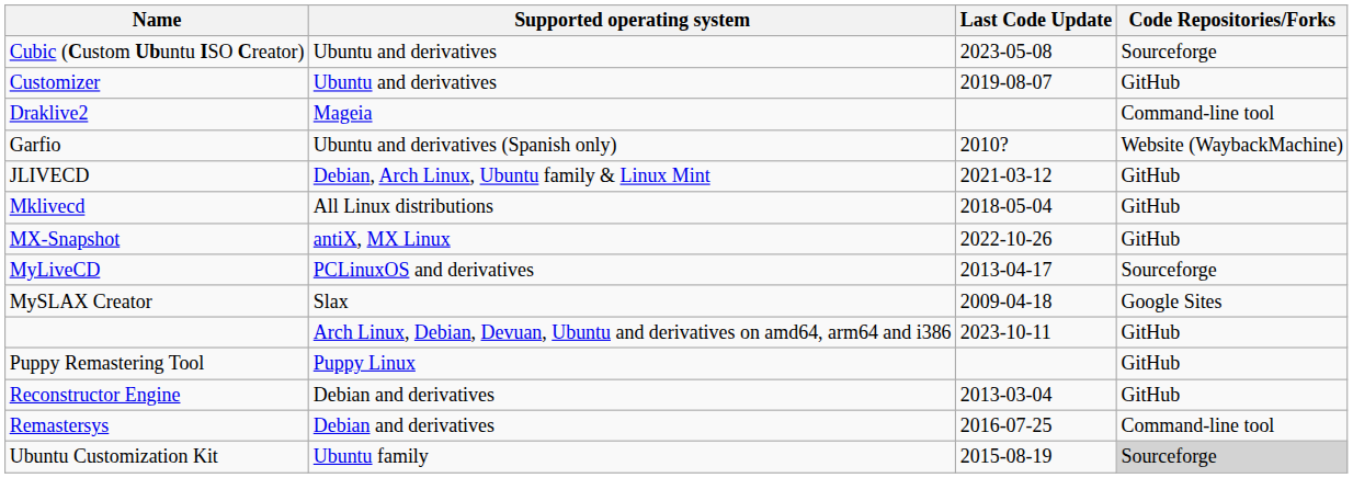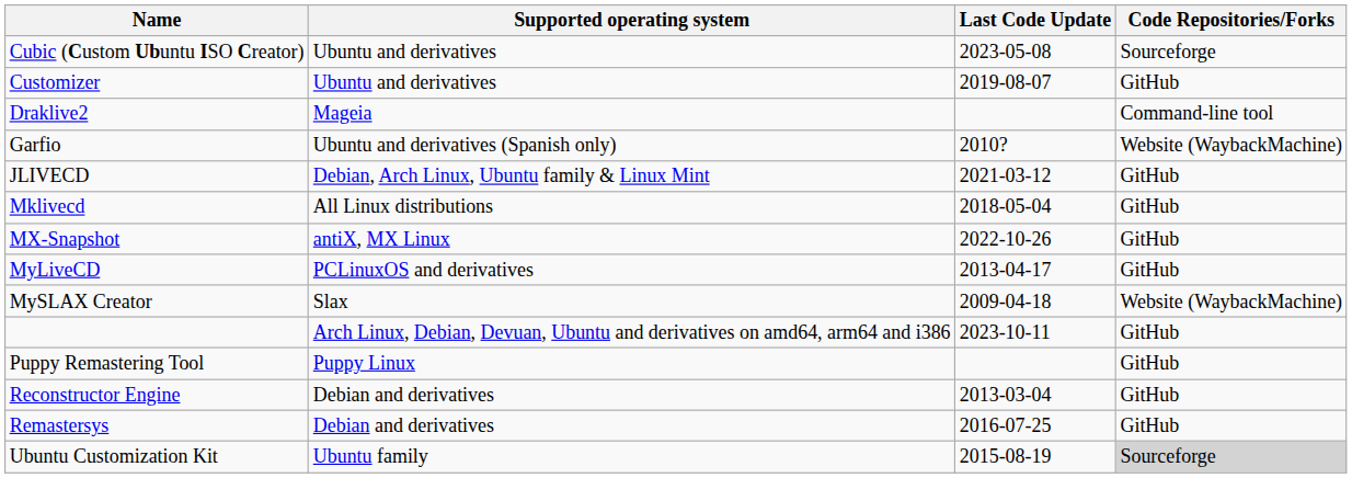 <table class="wikitable">
 <tr>
 <th>Name</th>
 <th>Supported operating system</th>
 <th>Last Code Update</th>
 <th>Code Repositories/Forks</th>
 </tr>
 <tr>
 <td><a href='#'>Cubic</a> (<strong>C</strong>ustom <strong>Ub</strong>untu <strong>I</strong>SO <strong>C</strong>reator)</td>
 <td>Ubuntu and derivatives</td>
 <td>2023-05-08</td>
 <td>Sourceforge </td>
 </tr>
 <tr>
 <td><a href='#'>Customizer</a></td>
 <td><a href='#'>Ubuntu</a> and derivatives</td>
 <td>2019-08-07</td>
 <td>GitHub </td>
 </tr>
 <tr>
 <td><a href='#'>Draklive2</a></td>
 <td><a href='#'>Mageia</a></td>
 <td></td>
 <td>Command-line tool </td>
 </tr>
 <tr>
 <td>Garfio</td>
 <td>Ubuntu and derivatives (Spanish only)</td>
 <td>2010?</td>
 <td>Website (WaybackMachine) </td>
 </tr>
 <tr>
 <td>JLIVECD</td>
 <td><a href='#'>Debian</a>, <a href='#'>Arch Linux</a>, <a href='#'>Ubuntu</a> family & <a href='#'>Linux Mint</a></td>
 <td>2021-03-12</td>
 <td>GitHub </td>
 </tr>
 <tr>
 <td><a href='#'>Mklivecd</a></td>
 <td>All Linux distributions</td>
 <td>2018-05-04</td>
 <td>GitHub </td>
 </tr>
 <tr>
 <td><a href='#'>MX-Snapshot</a></td>
 <td><a href='#'>antiX</a>, <a href='#'>MX Linux</a></td>
 <td>2022-10-26</td>
 <td>GitHub </td>
 </tr>
 <tr>
 <td><a href='#'>MyLiveCD</a></td>
 <td><a href='#'>PCLinuxOS</a> and derivatives</td>
 <td>2013-04-17</td>
-<td>Sourceforge </td>
+<td>GitHub </td>
 </tr>
 <tr>
 <td>MySLAX Creator</td>
 <td>Slax</td>
 <td>2009-04-18</td>
-<td>Google Sites </td>
+<td>Website (WaybackMachine) </td>
 </tr>
 <tr>
 <td></td>
 <td><a href='#'>Arch Linux</a>, <a href='#'>Debian</a>, <a href='#'>Devuan</a>, <a href='#'>Ubuntu</a> and derivatives on amd64, arm64 and i386</td>
 <td>2023-10-11</td>
 <td>GitHub </td>
 </tr>
 <tr>
 <td>Puppy Remastering Tool</td>
 <td><a href='#'>Puppy Linux</a></td>
 <td></td>
 <td>GitHub </td>
 </tr>
 <tr>
 <td><a href='#'>Reconstructor Engine</a></td>
 <td>Debian and derivatives</td>
 <td>2013-03-04</td>
 <td>GitHub </td>
 </tr>
 <tr>
 <td><a href='#'>Remastersys</a></td>
 <td><a href='#'>Debian</a> and derivatives</td>
 <td>2016-07-25</td>
-<td>Command-line tool </td>
+<td>GitHub </td>
 </tr>
 <tr>
 <td>Ubuntu Customization Kit</td>
 <td><a href='#'>Ubuntu</a> family</td>
 <td>2015-08-19</td>
 <td style="background: lightgrey;">Sourceforge </td>
 </tr>
 </table>
